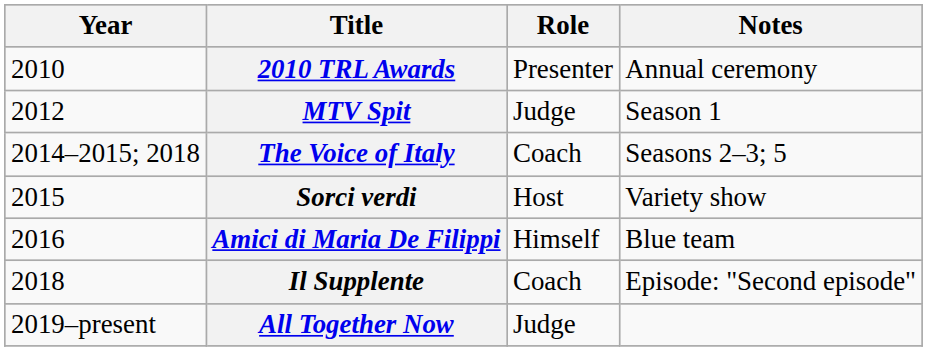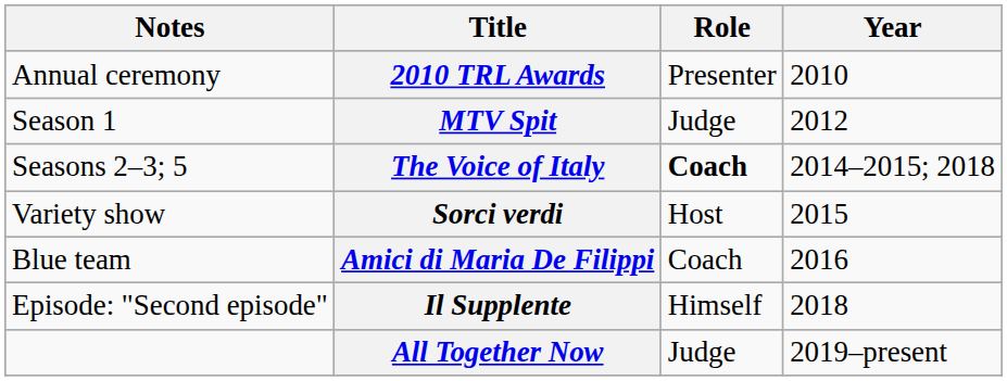 <table class="wikitable plainrowheaders">
 <tr>
-<th>Year</th>
+<th>Notes</th>
 <th>Title</th>
 <th>Role</th>
-<th>Notes</th>
+<th>Year</th>
 </tr>
 <tr>
-<td>2010</td>
+<td>Annual ceremony</td>
 <th scope="row"><em><a href='#'>2010 TRL Awards</a></em></th>
 <td>Presenter</td>
-<td>Annual ceremony</td>
+<td>2010</td>
 </tr>
 <tr>
-<td>2012</td>
+<td>Season 1</td>
 <th scope="row"><em><a href='#'>MTV Spit</a></em></th>
 <td>Judge</td>
-<td>Season 1</td>
+<td>2012</td>
 </tr>
 <tr>
+<td>Seasons 2–3; 5</td>
+<th scope="row"><em><a href='#'>The Voice of Italy</a></em></th>
+<td><strong>Coach</strong></td>
 <td>2014–2015; 2018</td>
-<th scope="row"><em><a href='#'>The Voice of Italy</a></em></th>
-<td>Coach</td>
-<td>Seasons 2–3; 5</td>
 </tr>
 <tr>
-<td>2015</td>
+<td>Variety show</td>
 <th scope="row"><em>Sorci verdi</em></th>
 <td>Host</td>
-<td>Variety show</td>
+<td>2015</td>
 </tr>
 <tr>
+<td>Blue team</td>
+<th scope="row"><em><a href='#'>Amici di Maria De Filippi</a></em></th>
+<td>Coach</td>
 <td>2016</td>
-<th scope="row"><em><a href='#'>Amici di Maria De Filippi</a></em></th>
-<td>Himself</td>
-<td>Blue team</td>
 </tr>
 <tr>
+<td>Episode: "Second episode"</td>
+<th scope="row"><em>Il Supplente</em></th>
+<td>Himself</td>
 <td>2018</td>
-<th scope="row"><em>Il Supplente</em></th>
-<td>Coach</td>
-<td>Episode: "Second episode"</td>
 </tr>
 <tr>
-<td>2019–present</td>
+<td></td>
 <th scope="row"><em><a href='#'>All Together Now</a></em></th>
 <td>Judge</td>
-<td></td>
+<td>2019–present</td>
 </tr>
 </table>
